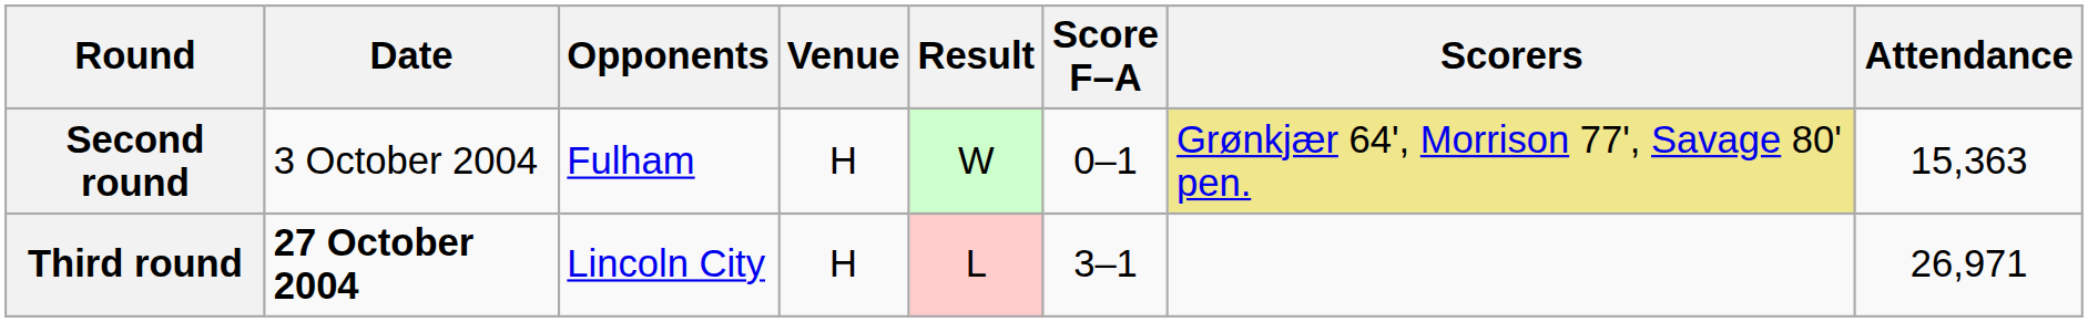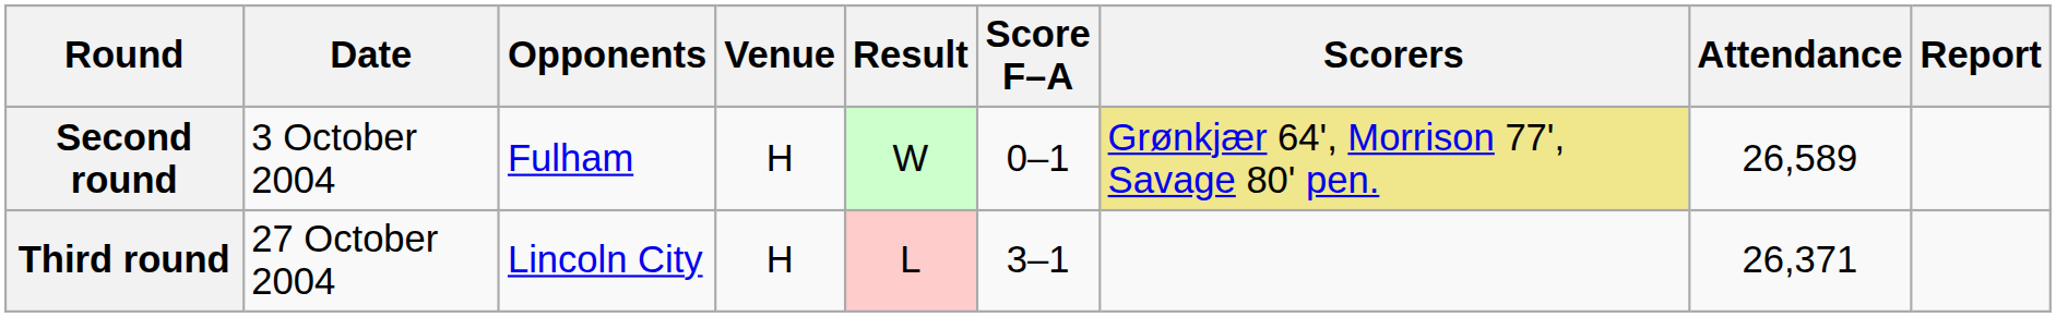 <table class="wikitable plainrowheaders" style="text-align:center">
 <tr>
 <th scope="col">Round</th>
 <th scope="col">Date</th>
 <th scope="col">Opponents</th>
 <th scope="col">Venue</th>
 <th scope="col">Result</th>
 <th scope="col">Score<br>F–A</th>
 <th scope="col">Scorers</th>
 <th scope="col">Attendance</th>
+<th scope="col">Report</th>
 </tr>
 <tr>
 <th scope="row">Second round</th>
 <td style="text-align:left">3 October 2004</td>
 <td style="text-align:left"><a href='#'>Fulham</a></td>
 <td>H</td>
 <td style="background:#cfc">W</td>
 <td>0–1</td>
 <td style="background: khaki; text-align:left"><a href='#'>Grønkjær</a> 64', <a href='#'>Morrison</a> 77', <a href='#'>Savage</a> 80' <a href='#'>pen.</a></td>
-<td>15,363</td>
+<td>26,589</td>
+<td></td>
 </tr>
 <tr>
 <th scope="row">Third round</th>
-<td style="text-align:left"><strong>27 October 2004</strong></td>
+<td style="text-align:left">27 October 2004</td>
 <td style="text-align:left"><a href='#'>Lincoln City</a></td>
 <td>H</td>
 <td style="background:#fcc">L</td>
 <td>3–1</td>
 <td></td>
-<td>26,971</td>
+<td>26,371</td>
+<td></td>
 </tr>
 </table>
